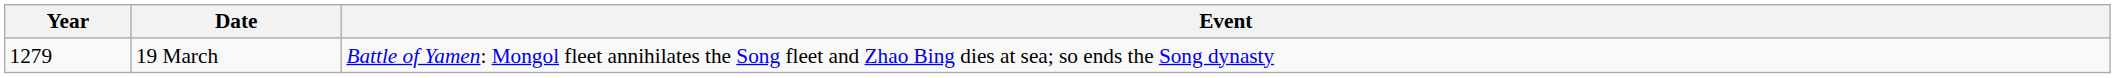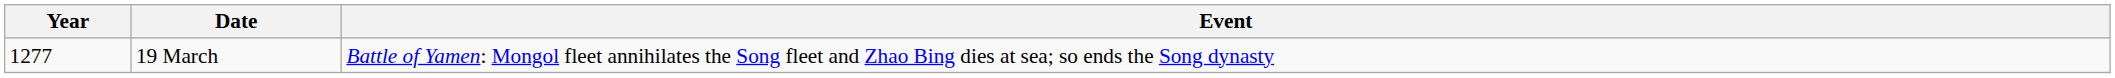 <table class="wikitable" width="100%">
 <tr>
 <th style="width:6%">Year</th>
 <th style="width:10%">Date</th>
 <th>Event</th>
 </tr>
 <tr>
-<td>1279</td>
+<td>1277</td>
 <td>19 March</td>
 <td><em><a href='#'>Battle of Yamen</a></em>: <a href='#'>Mongol</a> fleet annihilates the <a href='#'>Song</a> fleet and <a href='#'>Zhao Bing</a> dies at sea; so ends the <a href='#'>Song dynasty</a></td>
 </tr>
 </table>
